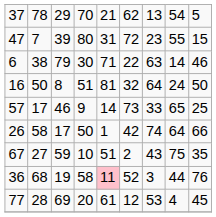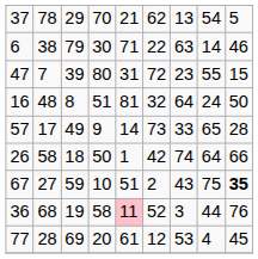 <table class="wikitable" style="margin: 1em auto 1em auto;">
 <tr>
 <td>37</td>
 <td>78</td>
 <td>29</td>
 <td>70</td>
 <td>21</td>
 <td>62</td>
 <td>13</td>
 <td>54</td>
 <td>5</td>
 </tr>
 <tr>
+<td>6</td>
+<td>38</td>
+<td>79</td>
+<td>30</td>
+<td>71</td>
+<td>22</td>
+<td>63</td>
+<td>14</td>
+<td>46</td>
+</tr>
+<tr>
 <td>47</td>
 <td>7</td>
 <td>39</td>
 <td>80</td>
 <td>31</td>
 <td>72</td>
 <td>23</td>
 <td>55</td>
 <td>15</td>
 </tr>
 <tr>
-<td>6</td>
-<td>38</td>
-<td>79</td>
-<td>30</td>
-<td>71</td>
-<td>22</td>
-<td>63</td>
-<td>14</td>
-<td>46</td>
-</tr>
-<tr>
 <td>16</td>
-<td>50</td>
+<td>48</td>
 <td>8</td>
 <td>51</td>
 <td>81</td>
 <td>32</td>
 <td>64</td>
 <td>24</td>
 <td>50</td>
 </tr>
 <tr>
 <td>57</td>
 <td>17</td>
-<td>46</td>
+<td>49</td>
 <td>9</td>
 <td>14</td>
 <td>73</td>
 <td>33</td>
 <td>65</td>
-<td>25</td>
+<td>28</td>
 </tr>
 <tr>
 <td>26</td>
 <td>58</td>
-<td>17</td>
+<td>18</td>
 <td>50</td>
 <td>1</td>
 <td>42</td>
 <td>74</td>
 <td>64</td>
 <td>66</td>
 </tr>
 <tr>
 <td>67</td>
 <td>27</td>
 <td>59</td>
 <td>10</td>
 <td>51</td>
 <td>2</td>
 <td>43</td>
 <td>75</td>
-<td>35</td>
+<td><strong>35</strong></td>
 </tr>
 <tr>
 <td>36</td>
 <td>68</td>
 <td>19</td>
 <td>58</td>
 <td style="background: pink;">11</td>
 <td>52</td>
 <td>3</td>
 <td>44</td>
 <td>76</td>
 </tr>
 <tr>
 <td>77</td>
 <td>28</td>
 <td>69</td>
 <td>20</td>
 <td>61</td>
 <td>12</td>
 <td>53</td>
 <td>4</td>
 <td>45</td>
 </tr>
 <tr>
 </tr>
 </table>
